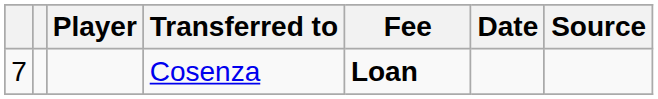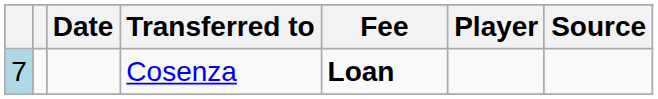 <table class="wikitable plainrowheaders sortable">
 <tr>
 <th></th>
 <th></th>
-<th scope=col>Player</th>
+<th scope=col>Date</th>
 <th>Transferred to</th>
 <th !scope=col; style="width: 65px;">Fee</th>
-<th scope=col>Date</th>
+<th scope=col>Player</th>
 <th scope=col>Source</th>
 </tr>
 <tr>
-<td align=center>7</td>
+<td align=center style="background: lightblue;">7</td>
 <td align=center></td>
 <td></td>
 <td> <a href='#'>Cosenza</a></td>
 <td><strong>Loan</strong></td>
 <td></td>
 <td></td>
 </tr>
 </table>
